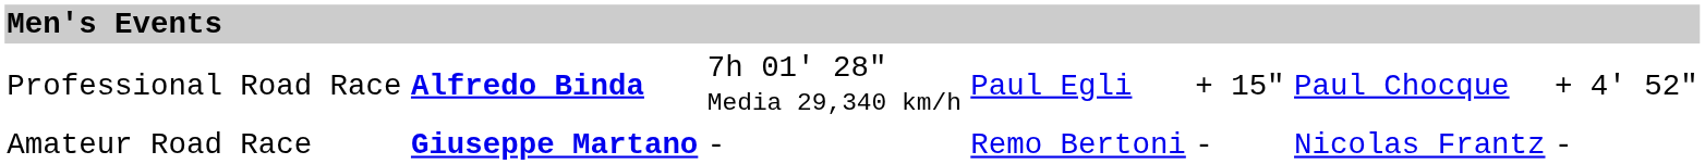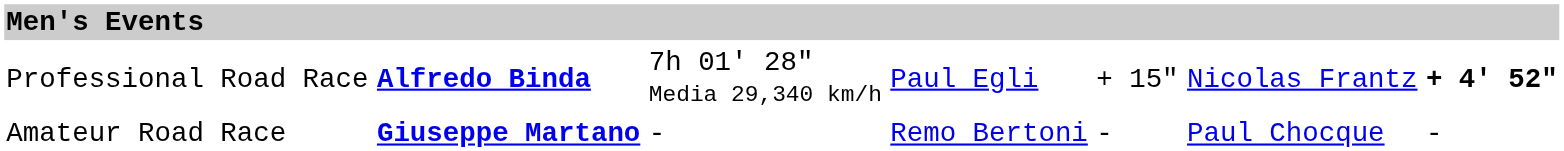 <table>
 <tr bgcolor="#cccccc">
 <td colspan=7><strong>Men's Events</strong></td>
 </tr>
 <tr>
 <td>Professional Road Race<br></td>
 <td><strong><a href='#'>Alfredo Binda</a></strong><br><small></small></td>
 <td>7h 01' 28"<br><small>Media 29,340 km/h</small></td>
 <td><a href='#'>Paul Egli</a><br><small></small></td>
 <td>+ 15"</td>
-<td><a href='#'>Paul Chocque</a><br><small></small></td>
-<td>+ 4' 52"</td>
+<td><a href='#'>Nicolas Frantz</a><br><small></small></td>
+<td><strong>+ 4' 52"</strong></td>
 </tr>
 <tr>
 <td>Amateur Road Race</td>
 <td><strong><a href='#'>Giuseppe Martano</a></strong><br><small></small></td>
 <td>-</td>
 <td><a href='#'>Remo Bertoni</a><br><small></small></td>
 <td>-</td>
-<td><a href='#'>Nicolas Frantz</a><br><small></small></td>
+<td><a href='#'>Paul Chocque</a><br><small></small></td>
 <td>-</td>
 </tr>
 <tr>
 </tr>
 </table>
